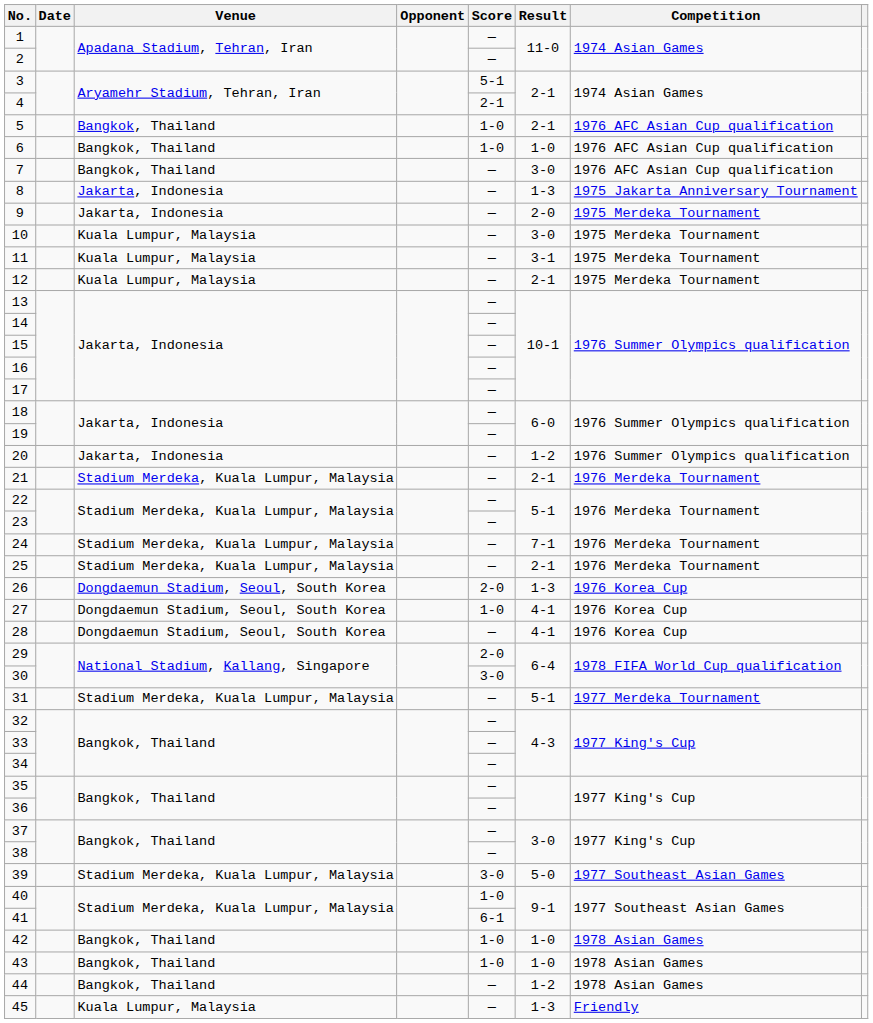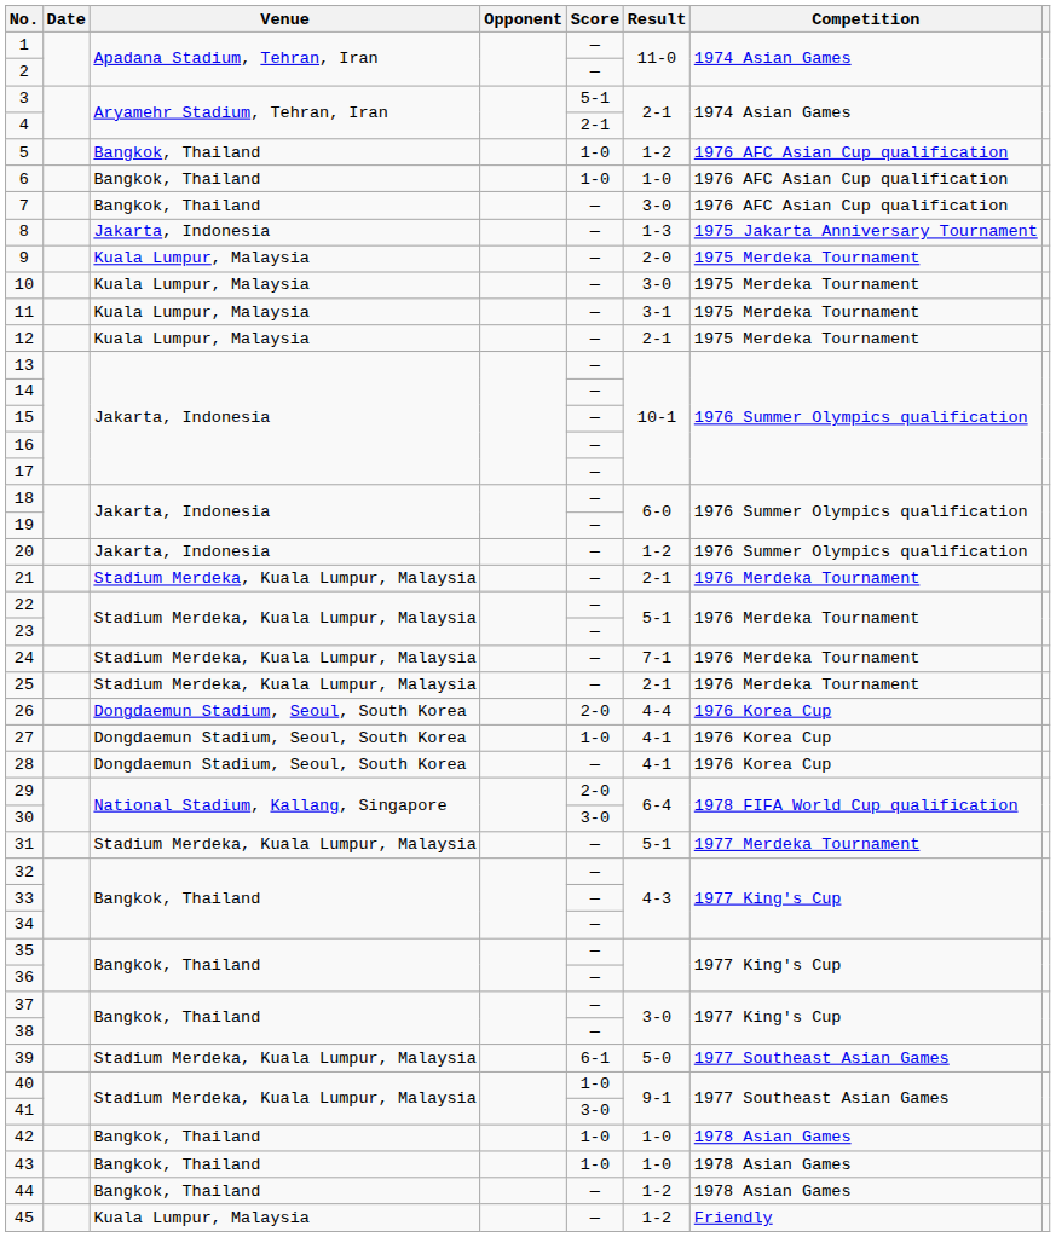 <table class="wikitable sortable">
 <tr>
 <th scope="col">No.</th>
 <th scope="col">Date</th>
 <th scope="col">Venue</th>
 <th scope="col">Opponent</th>
 <th scope="col">Score</th>
 <th scope="col">Result</th>
 <th scope="col">Competition</th>
 <th scope="col" class="unsortable"></th>
 </tr>
 <tr>
 <td style="text-align:center">1</td>
 <td rowspan="2"></td>
 <td rowspan="2"><a href='#'>Apadana Stadium</a>, <a href='#'>Tehran</a>, Iran</td>
 <td rowspan="2"></td>
 <td style="text-align:center">—</td>
 <td rowspan="2" style="text-align:center">11-0</td>
 <td rowspan="2"><a href='#'>1974 Asian Games</a></td>
 <td rowspan="2"></td>
 </tr>
 <tr>
 <td style="text-align:center">2</td>
 <td style="text-align:center">—</td>
 </tr>
 <tr>
 <td style="text-align:center">3</td>
 <td rowspan="2"></td>
 <td rowspan="2"><a href='#'>Aryamehr Stadium</a>, Tehran, Iran</td>
 <td rowspan="2"></td>
 <td style="text-align:center">5-1</td>
 <td rowspan="2" style="text-align:center">2-1</td>
 <td rowspan="2">1974 Asian Games</td>
 <td rowspan="2"></td>
 </tr>
 <tr>
 <td style="text-align:center">4</td>
 <td style="text-align:center">2-1</td>
 </tr>
 <tr>
 <td style="text-align:center">5</td>
 <td></td>
 <td><a href='#'>Bangkok</a>, Thailand</td>
 <td></td>
 <td style="text-align:center">1-0</td>
-<td style="text-align:center">2-1</td>
+<td style="text-align:center">1-2</td>
 <td><a href='#'>1976 AFC Asian Cup qualification</a></td>
 <td></td>
 </tr>
 <tr>
 <td style="text-align:center">6</td>
 <td></td>
 <td>Bangkok, Thailand</td>
 <td></td>
 <td style="text-align:center">1-0</td>
 <td style="text-align:center">1-0</td>
 <td>1976 AFC Asian Cup qualification</td>
 <td></td>
 </tr>
 <tr>
 <td style="text-align:center">7</td>
 <td></td>
 <td>Bangkok, Thailand</td>
 <td></td>
 <td style="text-align:center">—</td>
 <td style="text-align:center">3-0</td>
 <td>1976 AFC Asian Cup qualification</td>
 <td></td>
 </tr>
 <tr>
 <td style="text-align:center">8</td>
 <td></td>
 <td><a href='#'>Jakarta</a>, Indonesia</td>
 <td></td>
 <td style="text-align:center">—</td>
 <td style="text-align:center">1-3</td>
 <td><a href='#'>1975 Jakarta Anniversary Tournament</a></td>
 <td></td>
 </tr>
 <tr>
 <td style="text-align:center">9</td>
 <td></td>
-<td>Jakarta, Indonesia</td>
+<td><a href='#'>Kuala Lumpur</a>, Malaysia</td>
 <td></td>
 <td style="text-align:center">—</td>
 <td style="text-align:center">2-0</td>
 <td><a href='#'>1975 Merdeka Tournament</a></td>
 <td></td>
 </tr>
 <tr>
 <td style="text-align:center">10</td>
 <td></td>
 <td>Kuala Lumpur, Malaysia</td>
 <td></td>
 <td style="text-align:center">—</td>
 <td style="text-align:center">3-0</td>
 <td>1975 Merdeka Tournament</td>
 <td></td>
 </tr>
 <tr>
 <td style="text-align:center">11</td>
 <td></td>
 <td>Kuala Lumpur, Malaysia</td>
 <td></td>
 <td style="text-align:center">—</td>
 <td style="text-align:center">3-1</td>
 <td>1975 Merdeka Tournament</td>
 <td></td>
 </tr>
 <tr>
 <td style="text-align:center">12</td>
 <td></td>
 <td>Kuala Lumpur, Malaysia</td>
 <td></td>
 <td style="text-align:center">—</td>
 <td style="text-align:center">2-1</td>
 <td>1975 Merdeka Tournament</td>
 <td></td>
 </tr>
 <tr>
 <td style="text-align:center">13</td>
 <td rowspan="5"></td>
 <td rowspan="5">Jakarta, Indonesia</td>
 <td rowspan="5"></td>
 <td style="text-align:center">—</td>
 <td rowspan="5" style="text-align:center">10-1</td>
 <td rowspan="5"><a href='#'>1976 Summer Olympics qualification</a></td>
 <td rowspan="5"></td>
 </tr>
 <tr>
 <td style="text-align:center">14</td>
 <td style="text-align:center">—</td>
 </tr>
 <tr>
 <td style="text-align:center">15</td>
 <td style="text-align:center">—</td>
 </tr>
 <tr>
 <td style="text-align:center">16</td>
 <td style="text-align:center">—</td>
 </tr>
 <tr>
 <td style="text-align:center">17</td>
 <td style="text-align:center">—</td>
 </tr>
 <tr>
 <td style="text-align:center">18</td>
 <td rowspan="2"></td>
 <td rowspan="2">Jakarta, Indonesia</td>
 <td rowspan="2"></td>
 <td style="text-align:center">—</td>
 <td rowspan="2" style="text-align:center">6-0</td>
 <td rowspan="2">1976 Summer Olympics qualification</td>
 <td rowspan="2"></td>
 </tr>
 <tr>
 <td style="text-align:center">19</td>
 <td style="text-align:center">—</td>
 </tr>
 <tr>
 <td style="text-align:center">20</td>
 <td></td>
 <td>Jakarta, Indonesia</td>
 <td></td>
 <td style="text-align:center">—</td>
 <td style="text-align:center">1-2</td>
 <td>1976 Summer Olympics qualification</td>
 <td></td>
 </tr>
 <tr>
 <td style="text-align:center">21</td>
 <td></td>
 <td><a href='#'>Stadium Merdeka</a>, Kuala Lumpur, Malaysia</td>
 <td></td>
 <td style="text-align:center">—</td>
 <td style="text-align:center">2-1</td>
 <td><a href='#'>1976 Merdeka Tournament</a></td>
 <td></td>
 </tr>
 <tr>
 <td style="text-align:center">22</td>
 <td rowspan="2"></td>
 <td rowspan="2">Stadium Merdeka, Kuala Lumpur, Malaysia</td>
 <td rowspan="2"></td>
 <td style="text-align:center">—</td>
 <td rowspan="2" style="text-align:center">5-1</td>
 <td rowspan="2">1976 Merdeka Tournament</td>
 <td rowspan="2"></td>
 </tr>
 <tr>
 <td style="text-align:center">23</td>
 <td style="text-align:center">—</td>
 </tr>
 <tr>
 <td style="text-align:center">24</td>
 <td></td>
 <td>Stadium Merdeka, Kuala Lumpur, Malaysia</td>
 <td></td>
 <td style="text-align:center">—</td>
 <td style="text-align:center">7-1</td>
 <td>1976 Merdeka Tournament</td>
 <td></td>
 </tr>
 <tr>
 <td style="text-align:center">25</td>
 <td></td>
 <td>Stadium Merdeka, Kuala Lumpur, Malaysia</td>
 <td></td>
 <td style="text-align:center">—</td>
 <td style="text-align:center">2-1</td>
 <td>1976 Merdeka Tournament</td>
 <td></td>
 </tr>
 <tr>
 <td style="text-align:center">26</td>
 <td></td>
 <td><a href='#'>Dongdaemun Stadium</a>, <a href='#'>Seoul</a>, South Korea</td>
 <td></td>
 <td style="text-align:center">2-0</td>
-<td style="text-align:center">1-3</td>
+<td style="text-align:center">4-4</td>
 <td><a href='#'>1976 Korea Cup</a></td>
 <td></td>
 </tr>
 <tr>
 <td style="text-align:center">27</td>
 <td></td>
 <td>Dongdaemun Stadium, Seoul, South Korea</td>
 <td></td>
 <td style="text-align:center">1-0</td>
 <td style="text-align:center">4-1</td>
 <td>1976 Korea Cup</td>
 <td></td>
 </tr>
 <tr>
 <td style="text-align:center">28</td>
 <td></td>
 <td>Dongdaemun Stadium, Seoul, South Korea</td>
 <td></td>
 <td style="text-align:center">—</td>
 <td style="text-align:center">4-1</td>
 <td>1976 Korea Cup</td>
 <td></td>
 </tr>
 <tr>
 <td style="text-align:center">29</td>
 <td rowspan="2"></td>
 <td rowspan="2"><a href='#'>National Stadium</a>, <a href='#'>Kallang</a>, Singapore</td>
 <td rowspan="2"></td>
 <td style="text-align:center">2-0</td>
 <td rowspan="2" style="text-align:center">6-4</td>
 <td rowspan="2"><a href='#'>1978 FIFA World Cup qualification</a></td>
 <td rowspan="2"></td>
 </tr>
 <tr>
 <td style="text-align:center">30</td>
 <td style="text-align:center">3-0</td>
 </tr>
 <tr>
 <td style="text-align:center">31</td>
 <td></td>
 <td>Stadium Merdeka, Kuala Lumpur, Malaysia</td>
 <td></td>
 <td style="text-align:center">—</td>
 <td style="text-align:center">5-1</td>
 <td><a href='#'>1977 Merdeka Tournament</a></td>
 <td></td>
 </tr>
 <tr>
 <td style="text-align:center">32</td>
 <td rowspan="3"></td>
 <td rowspan="3">Bangkok, Thailand</td>
 <td rowspan="3"></td>
 <td style="text-align:center">—</td>
 <td rowspan="3" style="text-align:center">4-3</td>
 <td rowspan="3"><a href='#'>1977 King's Cup</a></td>
 <td rowspan="3"></td>
 </tr>
 <tr>
 <td style="text-align:center">33</td>
 <td style="text-align:center">—</td>
 </tr>
 <tr>
 <td style="text-align:center">34</td>
 <td style="text-align:center">—</td>
 </tr>
 <tr>
 <td style="text-align:center">35</td>
 <td rowspan="2"></td>
 <td rowspan="2">Bangkok, Thailand</td>
 <td rowspan="2"></td>
 <td style="text-align:center">—</td>
 <td rowspan="2" style="text-align:center"></td>
 <td rowspan="2">1977 King's Cup</td>
 <td rowspan="2"></td>
 </tr>
 <tr>
 <td style="text-align:center">36</td>
 <td style="text-align:center">—</td>
 </tr>
 <tr>
 <td style="text-align:center">37</td>
 <td rowspan="2"></td>
 <td rowspan="2">Bangkok, Thailand</td>
 <td rowspan="2"></td>
 <td style="text-align:center">—</td>
 <td rowspan="2" style="text-align:center">3-0</td>
 <td rowspan="2">1977 King's Cup</td>
 <td rowspan="2"></td>
 </tr>
 <tr>
 <td style="text-align:center">38</td>
 <td style="text-align:center">—</td>
 </tr>
 <tr>
 <td style="text-align:center">39</td>
 <td></td>
 <td>Stadium Merdeka, Kuala Lumpur, Malaysia</td>
 <td></td>
-<td style="text-align:center">3-0</td>
+<td style="text-align:center">6-1</td>
 <td style="text-align:center">5-0</td>
 <td><a href='#'>1977 Southeast Asian Games</a></td>
 <td></td>
 </tr>
 <tr>
 <td style="text-align:center">40</td>
 <td rowspan="2"></td>
 <td rowspan="2">Stadium Merdeka, Kuala Lumpur, Malaysia</td>
 <td rowspan="2"></td>
 <td style="text-align:center">1-0</td>
 <td rowspan="2" style="text-align:center">9-1</td>
 <td rowspan="2">1977 Southeast Asian Games</td>
 <td rowspan="2"></td>
 </tr>
 <tr>
 <td style="text-align:center">41</td>
-<td style="text-align:center">6-1</td>
+<td style="text-align:center">3-0</td>
 </tr>
 <tr>
 <td style="text-align:center">42</td>
 <td></td>
 <td>Bangkok, Thailand</td>
 <td></td>
 <td style="text-align:center">1-0</td>
 <td style="text-align:center">1-0</td>
 <td><a href='#'>1978 Asian Games</a></td>
 <td></td>
 </tr>
 <tr>
 <td style="text-align:center">43</td>
 <td></td>
 <td>Bangkok, Thailand</td>
 <td></td>
 <td style="text-align:center">1-0</td>
 <td style="text-align:center">1-0</td>
 <td>1978 Asian Games</td>
 <td></td>
 </tr>
 <tr>
 <td style="text-align:center">44</td>
 <td></td>
 <td>Bangkok, Thailand</td>
 <td></td>
 <td style="text-align:center">—</td>
 <td style="text-align:center">1-2</td>
 <td>1978 Asian Games</td>
 <td></td>
 </tr>
 <tr>
 <td style="text-align:center">45</td>
 <td></td>
 <td>Kuala Lumpur, Malaysia</td>
 <td></td>
 <td style="text-align:center">—</td>
-<td style="text-align:center">1-3</td>
+<td style="text-align:center">1-2</td>
 <td><a href='#'>Friendly</a></td>
 <td></td>
 </tr>
 </table>
